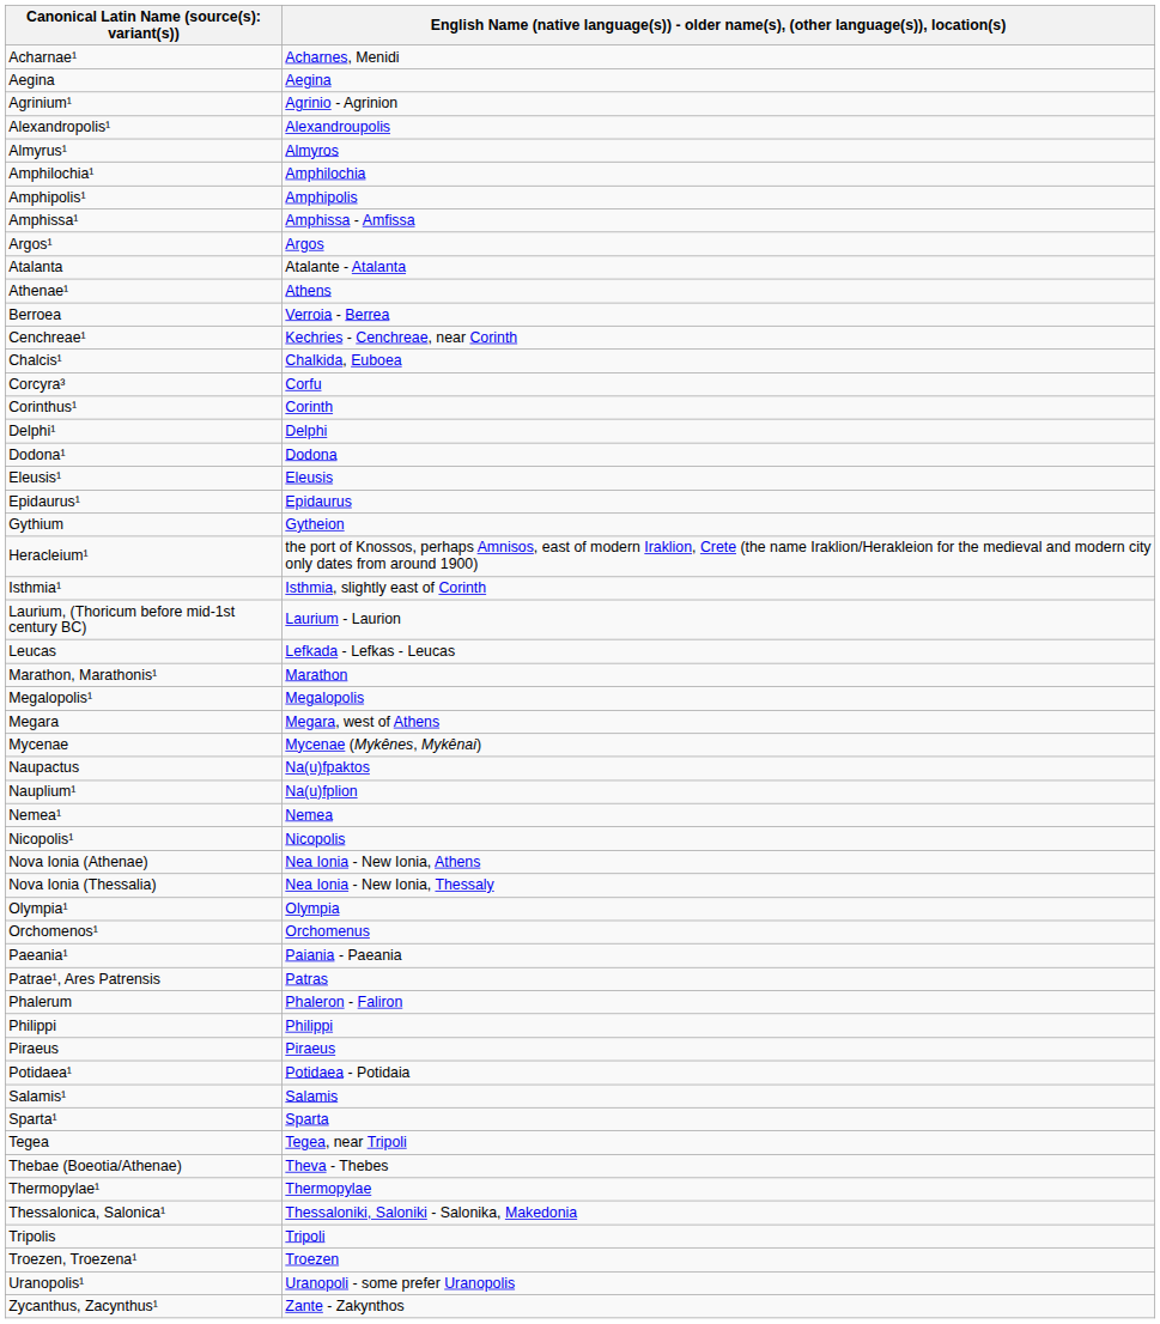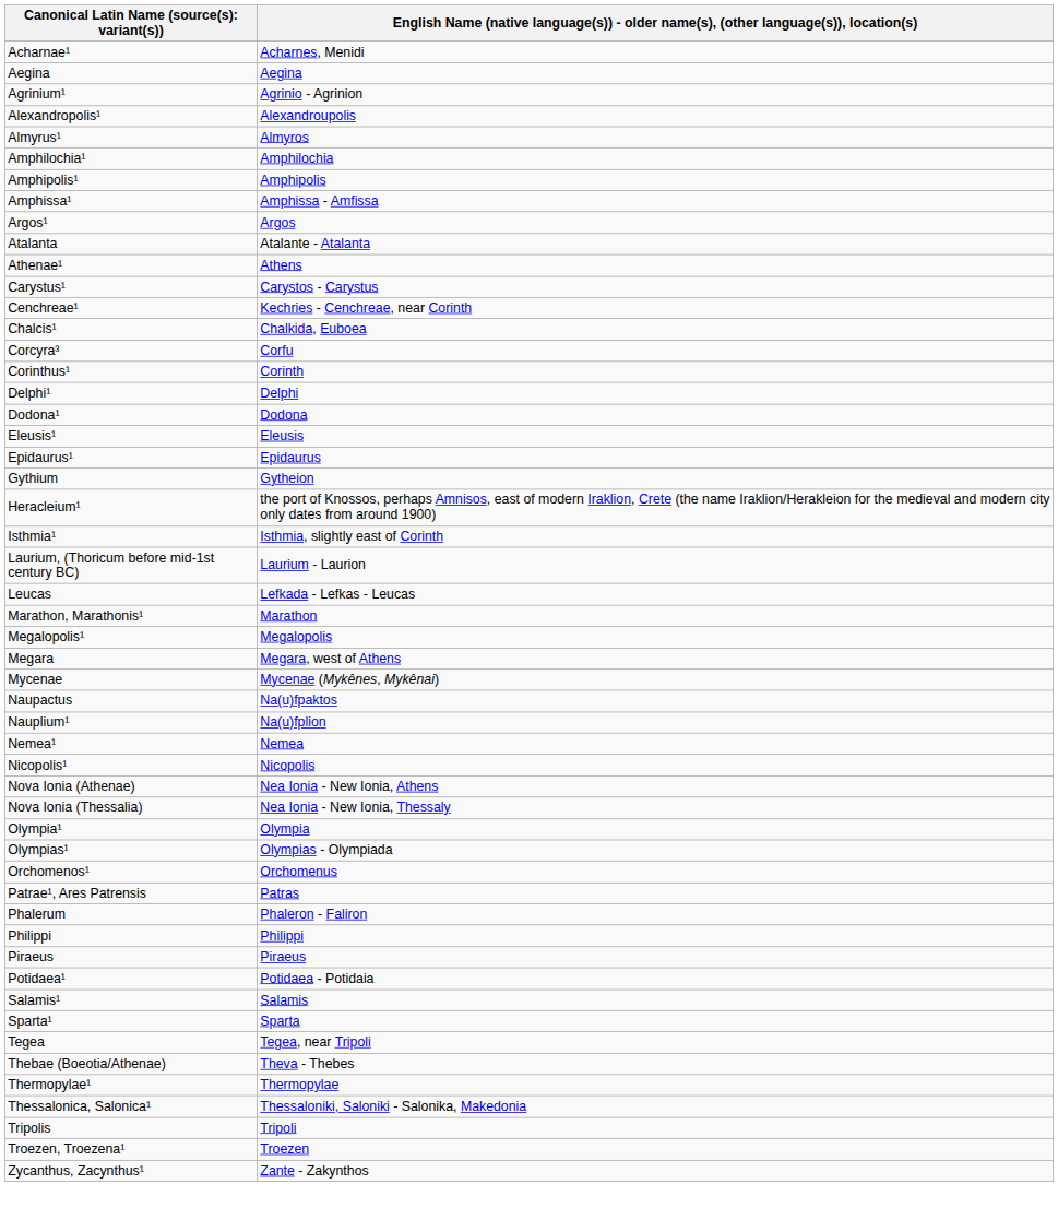 <table class="wikitable">
 <tr>
 <th>Canonical Latin Name (source(s): variant(s))</th>
 <th>English Name (native language(s)) - older name(s), (other language(s)), location(s)</th>
 </tr>
 <tr>
 <td>Acharnae¹</td>
 <td><a href='#'>Acharnes</a>, Menidi</td>
 </tr>
 <tr>
 <td>Aegina</td>
 <td><a href='#'>Aegina</a></td>
 </tr>
 <tr>
 <td>Agrinium¹</td>
 <td><a href='#'>Agrinio</a> - Agrinion</td>
 </tr>
 <tr>
 <td>Alexandropolis¹</td>
 <td><a href='#'>Alexandroupolis</a></td>
 </tr>
 <tr>
 <td>Almyrus¹</td>
 <td><a href='#'>Almyros</a></td>
 </tr>
 <tr>
 <td>Amphilochia¹</td>
 <td><a href='#'>Amphilochia</a></td>
 </tr>
 <tr>
 <td>Amphipolis¹</td>
 <td><a href='#'>Amphipolis</a></td>
 </tr>
 <tr>
 <td>Amphissa¹</td>
 <td><a href='#'>Amphissa</a> - <a href='#'>Amfissa</a></td>
 </tr>
 <tr>
 <td>Argos¹</td>
 <td><a href='#'>Argos</a></td>
 </tr>
 <tr>
 <td>Atalanta</td>
 <td>Atalante - <a href='#'>Atalanta</a></td>
 </tr>
 <tr>
 <td>Athenae¹</td>
 <td><a href='#'>Athens</a></td>
 </tr>
 <tr>
-<td>Berroea</td>
-<td><a href='#'>Verroia</a> - <a href='#'>Berrea</a></td>
+<td>Carystus¹</td>
+<td><a href='#'>Carystos</a> - <a href='#'>Carystus</a></td>
 </tr>
 <tr>
 <td>Cenchreae¹</td>
 <td><a href='#'>Kechries</a> - <a href='#'>Cenchreae</a>, near <a href='#'>Corinth</a></td>
 </tr>
 <tr>
 <td>Chalcis¹</td>
 <td><a href='#'>Chalkida</a>, <a href='#'>Euboea</a></td>
 </tr>
 <tr>
 <td>Corcyra³</td>
 <td><a href='#'>Corfu</a></td>
 </tr>
 <tr>
 <td>Corinthus¹</td>
 <td><a href='#'>Corinth</a></td>
 </tr>
 <tr>
 <td>Delphi¹</td>
 <td><a href='#'>Delphi</a></td>
 </tr>
 <tr>
 <td>Dodona¹</td>
 <td><a href='#'>Dodona</a></td>
 </tr>
 <tr>
 <td>Eleusis¹</td>
 <td><a href='#'>Eleusis</a></td>
 </tr>
 <tr>
 <td>Epidaurus¹</td>
 <td><a href='#'>Epidaurus</a></td>
 </tr>
 <tr>
 <td>Gythium</td>
 <td><a href='#'>Gytheion</a></td>
 </tr>
 <tr>
 <td>Heracleium¹</td>
 <td>the port of Knossos, perhaps <a href='#'>Amnisos</a>, east of modern <a href='#'>Iraklion</a>, <a href='#'>Crete</a> (the name Iraklion/Herakleion for the medieval and modern city only dates from around 1900)</td>
 </tr>
 <tr>
 <td>Isthmia¹</td>
 <td><a href='#'>Isthmia</a>, slightly east of <a href='#'>Corinth</a></td>
 </tr>
 <tr>
 <td>Laurium, (Thoricum before mid-1st century BC)</td>
 <td><a href='#'>Laurium</a> - Laurion</td>
 </tr>
 <tr>
 <td>Leucas</td>
 <td><a href='#'>Lefkada</a> - Lefkas - Leucas</td>
 </tr>
 <tr>
 <td>Marathon, Marathonis¹</td>
 <td><a href='#'>Marathon</a></td>
 </tr>
 <tr>
 <td>Megalopolis¹</td>
 <td><a href='#'>Megalopolis</a></td>
 </tr>
 <tr>
 <td>Megara</td>
 <td><a href='#'>Megara</a>, west of <a href='#'>Athens</a></td>
 </tr>
 <tr>
 <td>Mycenae</td>
 <td><a href='#'>Mycenae</a> (<em>Mykênes</em>, <em>Mykênai</em>)</td>
 </tr>
 <tr>
 <td>Naupactus</td>
 <td><a href='#'>Na(u)fpaktos</a></td>
 </tr>
 <tr>
 <td>Nauplium¹</td>
 <td><a href='#'>Na(u)fplion</a></td>
 </tr>
 <tr>
 <td>Nemea¹</td>
 <td><a href='#'>Nemea</a></td>
 </tr>
 <tr>
 <td>Nicopolis¹</td>
 <td><a href='#'>Nicopolis</a></td>
 </tr>
 <tr>
 <td>Nova Ionia (Athenae)</td>
 <td><a href='#'>Nea Ionia</a> - New Ionia, <a href='#'>Athens</a></td>
 </tr>
 <tr>
 <td>Nova Ionia (Thessalia)</td>
 <td><a href='#'>Nea Ionia</a> - New Ionia, <a href='#'>Thessaly</a></td>
 </tr>
 <tr>
 <td>Olympia¹</td>
 <td><a href='#'>Olympia</a></td>
 </tr>
 <tr>
+<td>Olympias¹</td>
+<td><a href='#'>Olympias</a> - Olympiada</td>
+</tr>
+<tr>
 <td>Orchomenos¹</td>
 <td><a href='#'>Orchomenus</a></td>
-</tr>
-<tr>
-<td>Paeania¹</td>
-<td><a href='#'>Paiania</a> - Paeania</td>
 </tr>
 <tr>
 <td>Patrae¹, Ares Patrensis</td>
 <td><a href='#'>Patras</a></td>
 </tr>
 <tr>
 <td>Phalerum</td>
 <td><a href='#'>Phaleron</a> - <a href='#'>Faliron</a></td>
 </tr>
 <tr>
 <td>Philippi</td>
 <td><a href='#'>Philippi</a></td>
 </tr>
 <tr>
 <td>Piraeus</td>
 <td><a href='#'>Piraeus</a></td>
 </tr>
 <tr>
 <td>Potidaea¹</td>
 <td><a href='#'>Potidaea</a> - Potidaia</td>
 </tr>
 <tr>
 <td>Salamis¹</td>
 <td><a href='#'>Salamis</a></td>
 </tr>
 <tr>
 <td>Sparta¹</td>
 <td><a href='#'>Sparta</a></td>
 </tr>
 <tr>
 <td>Tegea</td>
 <td><a href='#'>Tegea</a>, near <a href='#'>Tripoli</a></td>
 </tr>
 <tr>
 <td>Thebae (Boeotia/Athenae)</td>
 <td><a href='#'>Theva</a> - Thebes</td>
 </tr>
 <tr>
 <td>Thermopylae¹</td>
 <td><a href='#'>Thermopylae</a></td>
 </tr>
 <tr>
 <td>Thessalonica, Salonica¹</td>
 <td><a href='#'>Thessaloniki, Saloniki</a> - Salonika, <a href='#'>Makedonia</a></td>
 </tr>
 <tr>
 <td>Tripolis</td>
 <td><a href='#'>Tripoli</a></td>
 </tr>
 <tr>
 <td>Troezen, Troezena¹</td>
 <td><a href='#'>Troezen</a></td>
 </tr>
 <tr>
-<td>Uranopolis¹</td>
-<td><a href='#'>Uranopoli</a> - some prefer <a href='#'>Uranopolis</a></td>
-</tr>
-<tr>
 <td>Zycanthus, Zacynthus¹</td>
 <td><a href='#'>Zante</a> - Zakynthos</td>
 </tr>
 </table>
